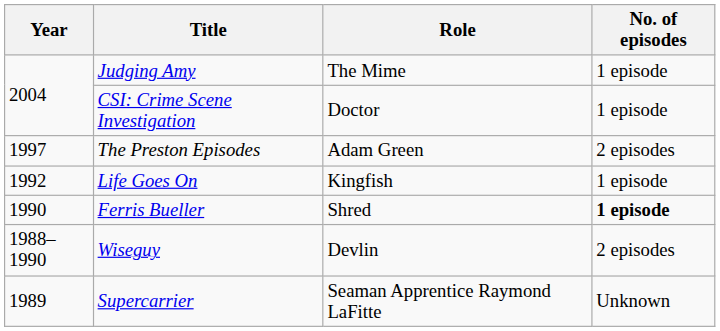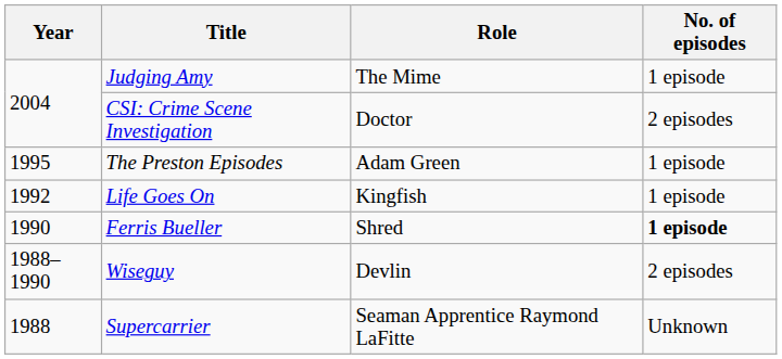 <table class="wikitable">
 <tr>
 <th>Year</th>
 <th>Title</th>
 <th>Role</th>
 <th>No. of episodes</th>
 </tr>
 <tr>
 <td rowspan="2">2004</td>
 <td><em><a href='#'>Judging Amy</a></em></td>
 <td>The Mime</td>
 <td>1 episode</td>
 </tr>
 <tr>
 <td><em><a href='#'>CSI: Crime Scene Investigation</a></em></td>
 <td>Doctor</td>
-<td>1 episode</td>
+<td>2 episodes</td>
 </tr>
 <tr>
-<td>1997</td>
+<td>1995</td>
 <td><em>The Preston Episodes</em></td>
 <td>Adam Green</td>
-<td>2 episodes</td>
+<td>1 episode</td>
 </tr>
 <tr>
 <td>1992</td>
 <td><em><a href='#'>Life Goes On</a></em></td>
 <td>Kingfish</td>
 <td>1 episode</td>
 </tr>
 <tr>
 <td>1990</td>
 <td><em><a href='#'>Ferris Bueller</a></em></td>
 <td>Shred</td>
 <td><strong>1 episode</strong></td>
 </tr>
 <tr>
 <td>1988–1990</td>
 <td><em><a href='#'>Wiseguy</a></em></td>
 <td>Devlin</td>
 <td>2 episodes</td>
 </tr>
 <tr>
-<td>1989</td>
+<td>1988</td>
 <td><em><a href='#'>Supercarrier</a></em></td>
 <td>Seaman Apprentice Raymond LaFitte</td>
 <td>Unknown</td>
 </tr>
 </table>
